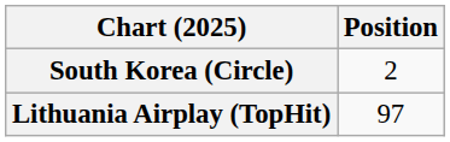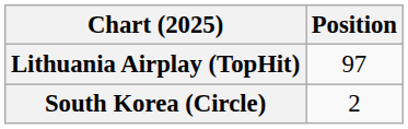 <table class="wikitable sortable plainrowheaders" style="text-align:center">
 <tr>
 <th scope="col">Chart (2025)</th>
 <th scope="col">Position</th>
 </tr>
 <tr>
+<th scope="row">Lithuania Airplay (TopHit)</th>
+<td>97</td>
+</tr>
+<tr>
 <th scope="row">South Korea (Circle)</th>
 <td>2</td>
 </tr>
-<tr>
-<th scope="row">Lithuania Airplay (TopHit)</th>
-<td>97</td>
-</tr>
 </table>
